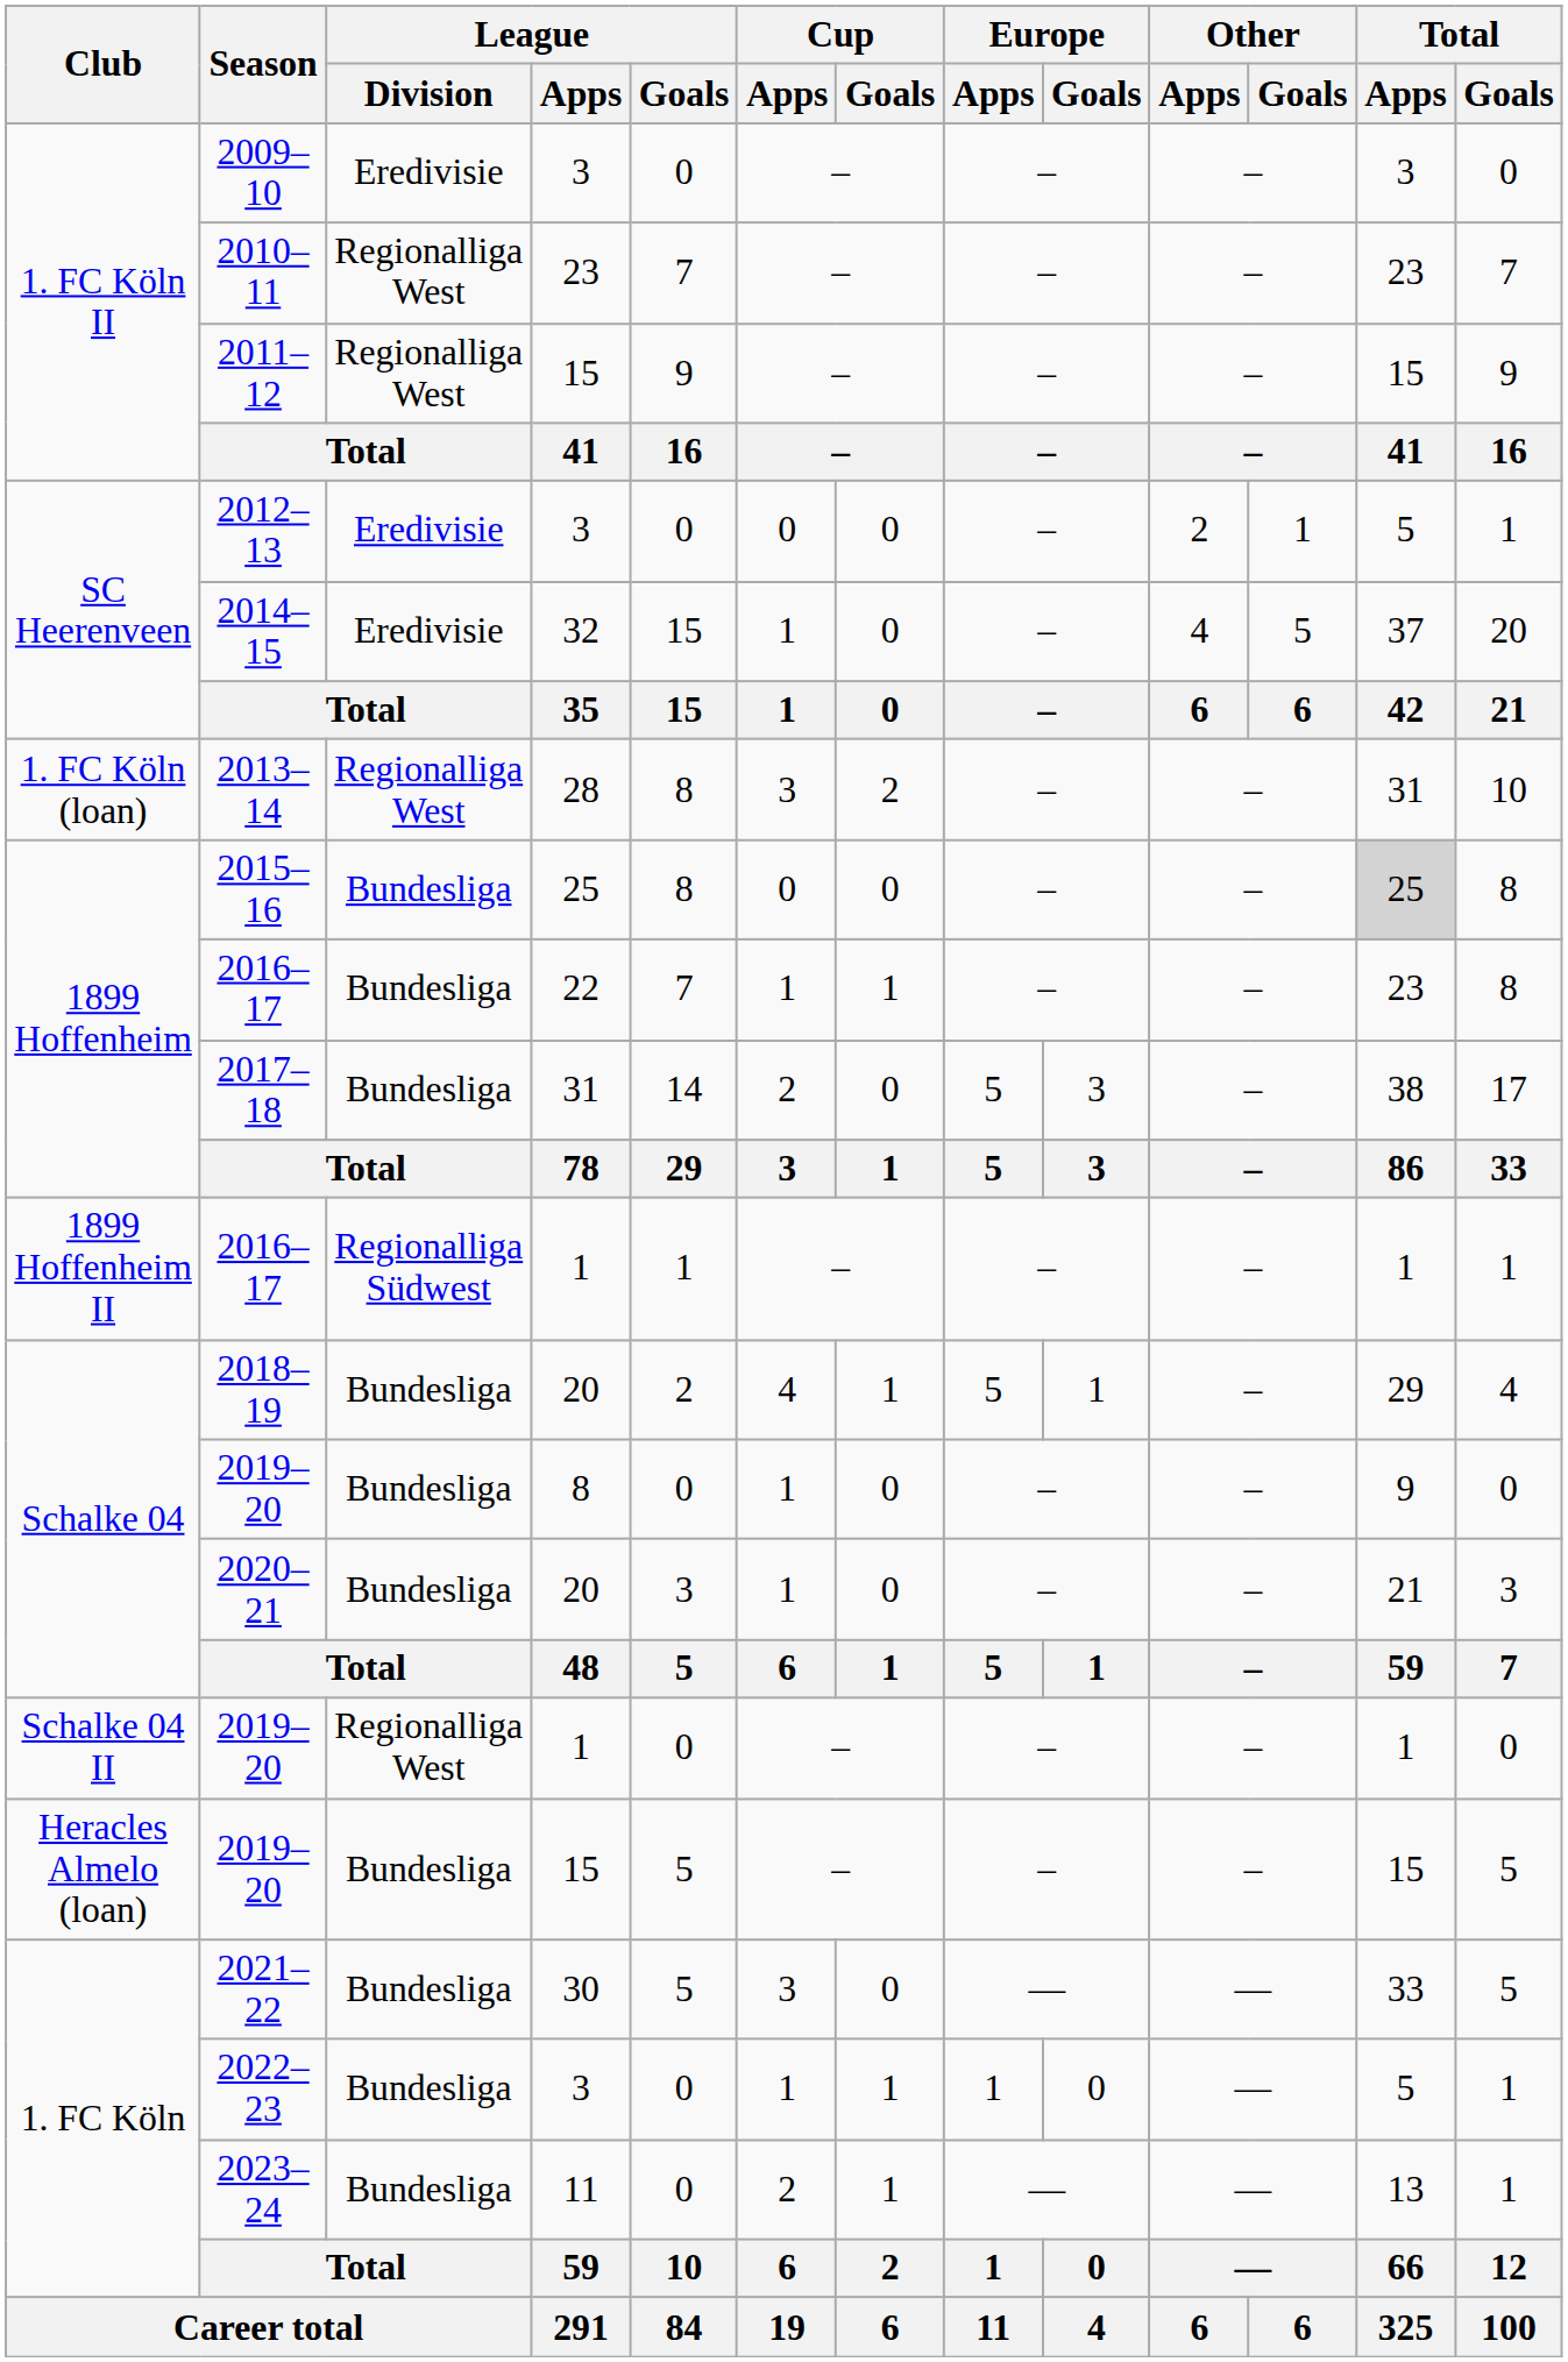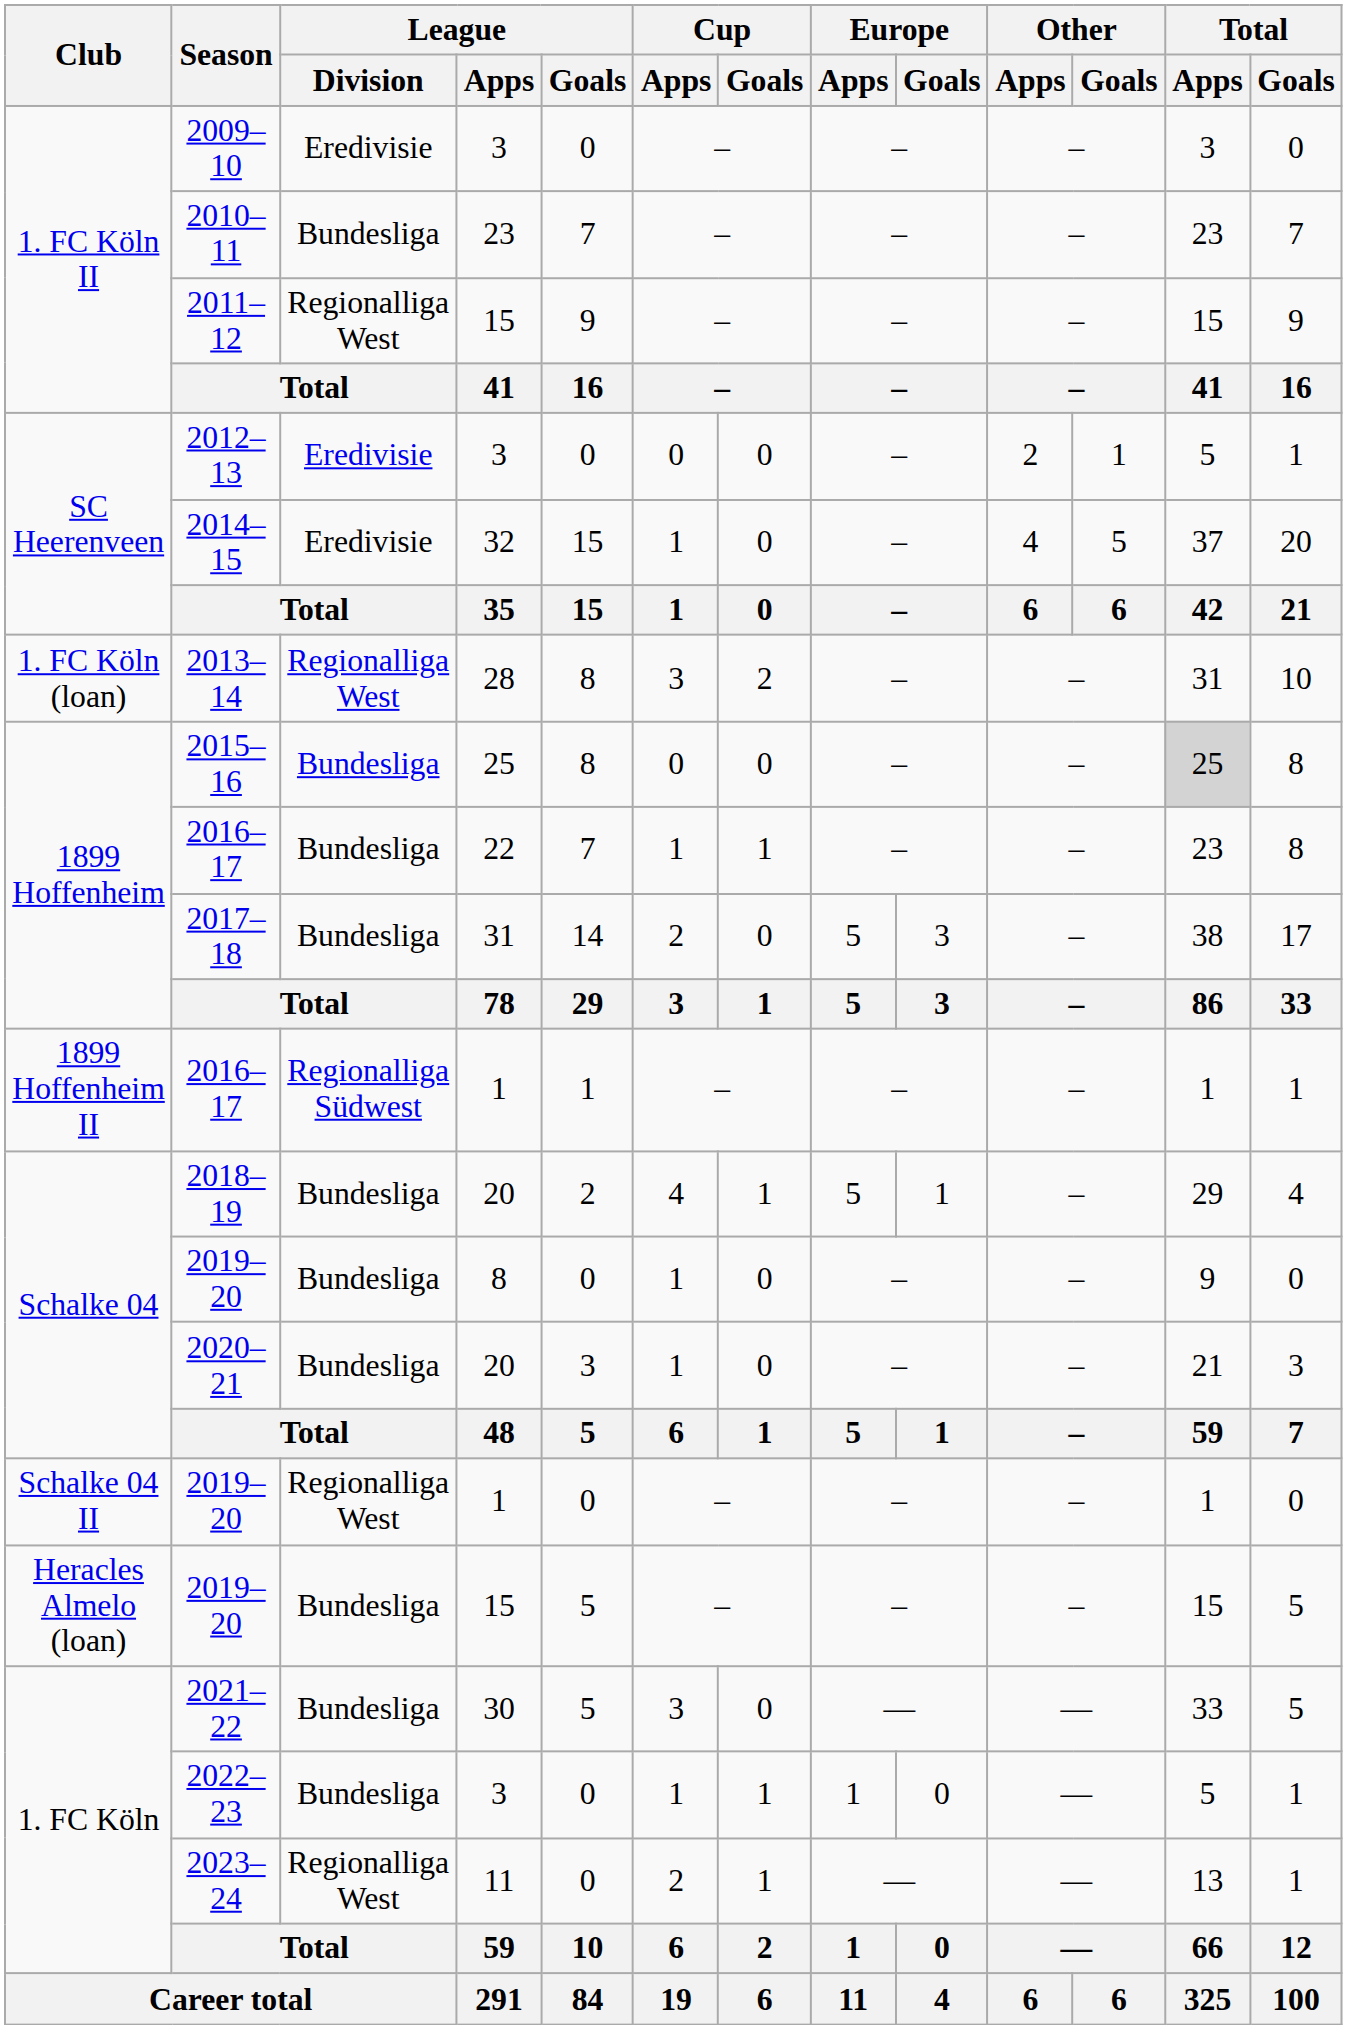 <table class="wikitable" style="text-align:center">
 <tr>
 <th rowspan="2">Club</th>
 <th rowspan="2">Season</th>
 <th colspan="3">League</th>
 <th colspan="2">Cup</th>
 <th colspan="2">Europe</th>
 <th colspan="2">Other</th>
 <th colspan="2">Total</th>
 </tr>
 <tr>
 <th>Division</th>
 <th>Apps</th>
 <th>Goals</th>
 <th>Apps</th>
 <th>Goals</th>
 <th>Apps</th>
 <th>Goals</th>
 <th>Apps</th>
 <th>Goals</th>
 <th>Apps</th>
 <th>Goals</th>
 </tr>
 <tr>
 <td rowspan="4"><a href='#'>1. FC Köln II</a></td>
 <td><a href='#'>2009–10</a></td>
 <td>Eredivisie</td>
 <td>3</td>
 <td>0</td>
 <td colspan="2">–</td>
 <td colspan="2">–</td>
 <td colspan="2">–</td>
 <td>3</td>
 <td>0</td>
 </tr>
 <tr>
 <td><a href='#'>2010–11</a></td>
-<td>Regionalliga West</td>
+<td>Bundesliga</td>
 <td>23</td>
 <td>7</td>
 <td colspan="2">–</td>
 <td colspan="2">–</td>
 <td colspan="2">–</td>
 <td>23</td>
 <td>7</td>
 </tr>
 <tr>
 <td><a href='#'>2011–12</a></td>
 <td>Regionalliga West</td>
 <td>15</td>
 <td>9</td>
 <td colspan="2">–</td>
 <td colspan="2">–</td>
 <td colspan="2">–</td>
 <td>15</td>
 <td>9</td>
 </tr>
 <tr>
 <th colspan="2">Total</th>
 <th>41</th>
 <th>16</th>
 <th colspan="2">–</th>
 <th colspan="2">–</th>
 <th colspan="2">–</th>
 <th>41</th>
 <th>16</th>
 </tr>
 <tr>
 <td rowspan="3"><a href='#'>SC Heerenveen</a></td>
 <td><a href='#'>2012–13</a></td>
 <td><a href='#'>Eredivisie</a></td>
 <td>3</td>
 <td>0</td>
 <td>0</td>
 <td>0</td>
 <td colspan="2">–</td>
 <td>2</td>
 <td>1</td>
 <td>5</td>
 <td>1</td>
 </tr>
 <tr>
 <td><a href='#'>2014–15</a></td>
 <td>Eredivisie</td>
 <td>32</td>
 <td>15</td>
 <td>1</td>
 <td>0</td>
 <td colspan="2">–</td>
 <td>4</td>
 <td>5</td>
 <td>37</td>
 <td>20</td>
 </tr>
 <tr>
 <th colspan="2">Total</th>
 <th>35</th>
 <th>15</th>
 <th>1</th>
 <th>0</th>
 <th colspan="2">–</th>
 <th>6</th>
 <th>6</th>
 <th>42</th>
 <th>21</th>
 </tr>
 <tr>
 <td><a href='#'>1. FC Köln</a> (loan)</td>
 <td><a href='#'>2013–14</a></td>
 <td><a href='#'>Regionalliga West</a></td>
 <td>28</td>
 <td>8</td>
 <td>3</td>
 <td>2</td>
 <td colspan="2">–</td>
 <td colspan="2">–</td>
 <td>31</td>
 <td>10</td>
 </tr>
 <tr>
 <td rowspan="4"><a href='#'>1899 Hoffenheim</a></td>
 <td><a href='#'>2015–16</a></td>
 <td><a href='#'>Bundesliga</a></td>
 <td>25</td>
 <td>8</td>
 <td>0</td>
 <td>0</td>
 <td colspan="2">–</td>
 <td colspan="2">–</td>
 <td style="background: lightgrey;">25</td>
 <td>8</td>
 </tr>
 <tr>
 <td><a href='#'>2016–17</a></td>
 <td>Bundesliga</td>
 <td>22</td>
 <td>7</td>
 <td>1</td>
 <td>1</td>
 <td colspan="2">–</td>
 <td colspan="2">–</td>
 <td>23</td>
 <td>8</td>
 </tr>
 <tr>
 <td><a href='#'>2017–18</a></td>
 <td>Bundesliga</td>
 <td>31</td>
 <td>14</td>
 <td>2</td>
 <td>0</td>
 <td>5</td>
 <td>3</td>
 <td colspan="2">–</td>
 <td>38</td>
 <td>17</td>
 </tr>
 <tr>
 <th colspan="2">Total</th>
 <th>78</th>
 <th>29</th>
 <th>3</th>
 <th>1</th>
 <th>5</th>
 <th>3</th>
 <th colspan="2">–</th>
 <th>86</th>
 <th>33</th>
 </tr>
 <tr>
 <td><a href='#'>1899 Hoffenheim II</a></td>
 <td><a href='#'>2016–17</a></td>
 <td><a href='#'>Regionalliga Südwest</a></td>
 <td>1</td>
 <td>1</td>
 <td colspan="2">–</td>
 <td colspan="2">–</td>
 <td colspan="2">–</td>
 <td>1</td>
 <td>1</td>
 </tr>
 <tr>
 <td rowspan="4"><a href='#'>Schalke 04</a></td>
 <td><a href='#'>2018–19</a></td>
 <td>Bundesliga</td>
 <td>20</td>
 <td>2</td>
 <td>4</td>
 <td>1</td>
 <td>5</td>
 <td>1</td>
 <td colspan="2">–</td>
 <td>29</td>
 <td>4</td>
 </tr>
 <tr>
 <td><a href='#'>2019–20</a></td>
 <td>Bundesliga</td>
 <td>8</td>
 <td>0</td>
 <td>1</td>
 <td>0</td>
 <td colspan="2">–</td>
 <td colspan="2">–</td>
 <td>9</td>
 <td>0</td>
 </tr>
 <tr>
 <td><a href='#'>2020–21</a></td>
 <td>Bundesliga</td>
 <td>20</td>
 <td>3</td>
 <td>1</td>
 <td>0</td>
 <td colspan="2">–</td>
 <td colspan="2">–</td>
 <td>21</td>
 <td>3</td>
 </tr>
 <tr>
 <th colspan="2">Total</th>
 <th>48</th>
 <th>5</th>
 <th>6</th>
 <th>1</th>
 <th>5</th>
 <th>1</th>
 <th colspan="2">–</th>
 <th>59</th>
 <th>7</th>
 </tr>
 <tr>
 <td><a href='#'>Schalke 04 II</a></td>
 <td><a href='#'>2019–20</a></td>
 <td>Regionalliga West</td>
 <td>1</td>
 <td>0</td>
 <td colspan="2">–</td>
 <td colspan="2">–</td>
 <td colspan="2">–</td>
 <td>1</td>
 <td>0</td>
 </tr>
 <tr>
 <td><a href='#'>Heracles Almelo</a> (loan)</td>
 <td><a href='#'>2019–20</a></td>
 <td>Bundesliga</td>
 <td>15</td>
 <td>5</td>
 <td colspan="2">–</td>
 <td colspan="2">–</td>
 <td colspan="2">–</td>
 <td>15</td>
 <td>5</td>
 </tr>
 <tr>
 <td rowspan="4">1. FC Köln</td>
 <td><a href='#'>2021–22</a></td>
 <td>Bundesliga</td>
 <td>30</td>
 <td>5</td>
 <td>3</td>
 <td>0</td>
 <td colspan="2">—</td>
 <td colspan="2">—</td>
 <td>33</td>
 <td>5</td>
 </tr>
 <tr>
 <td><a href='#'>2022–23</a></td>
 <td>Bundesliga</td>
 <td>3</td>
 <td>0</td>
 <td>1</td>
 <td>1</td>
 <td>1</td>
 <td>0</td>
 <td colspan="2">—</td>
 <td>5</td>
 <td>1</td>
 </tr>
 <tr>
 <td><a href='#'>2023–24</a></td>
-<td>Bundesliga</td>
+<td>Regionalliga West</td>
 <td>11</td>
 <td>0</td>
 <td>2</td>
 <td>1</td>
 <td colspan="2">—</td>
 <td colspan="2">—</td>
 <td>13</td>
 <td>1</td>
 </tr>
 <tr>
 <th colspan="2">Total</th>
 <th>59</th>
 <th>10</th>
 <th>6</th>
 <th>2</th>
 <th>1</th>
 <th>0</th>
 <th colspan="2">—</th>
 <th>66</th>
 <th>12</th>
 </tr>
 <tr>
 <th colspan="3">Career total</th>
 <th>291</th>
 <th>84</th>
 <th>19</th>
 <th>6</th>
 <th>11</th>
 <th>4</th>
 <th>6</th>
 <th>6</th>
 <th>325</th>
 <th>100</th>
 </tr>
 </table>
